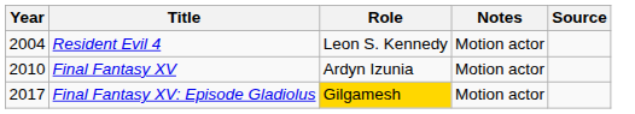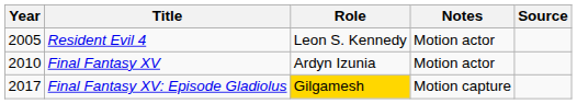 <table class="wikitable sortable">
 <tr>
 <th>Year</th>
 <th>Title</th>
 <th>Role</th>
 <th class="unsortable">Notes</th>
 <th class="unsortable">Source</th>
 </tr>
 <tr>
-<td>2004</td>
+<td>2005</td>
 <td><em><a href='#'>Resident Evil 4</a></em></td>
 <td>Leon S. Kennedy</td>
 <td>Motion actor</td>
 <td></td>
 </tr>
 <tr>
 <td>2010</td>
 <td><em><a href='#'>Final Fantasy XV</a></em></td>
 <td>Ardyn Izunia</td>
 <td>Motion actor</td>
 <td></td>
 </tr>
 <tr>
 <td>2017</td>
 <td><em><a href='#'>Final Fantasy XV: Episode Gladiolus</a></em></td>
 <td style="background: gold;">Gilgamesh</td>
-<td>Motion actor</td>
+<td>Motion capture</td>
 <td></td>
 </tr>
 </table>
